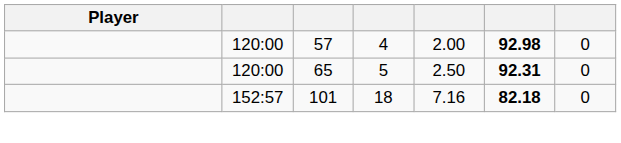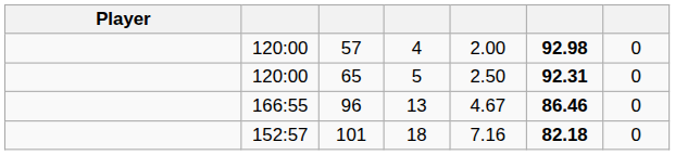 <table class="wikitable sortable" style="text-align:center;">
 <tr>
 <th width="200px">Player</th>
 <th width="60px"></th>
 <th width="50px"></th>
 <th width="50px"></th>
 <th width="60px"></th>
 <th width="60px"></th>
 <th width="50px"></th>
 </tr>
 <tr>
 <td align="left"> </td>
 <td>120:00</td>
 <td>57</td>
 <td>4</td>
 <td>2.00</td>
 <td><strong>92.98</strong></td>
 <td>0</td>
 </tr>
 <tr>
 <td align="left"> </td>
 <td>120:00</td>
 <td>65</td>
 <td>5</td>
 <td>2.50</td>
 <td><strong>92.31</strong></td>
 <td>0</td>
 </tr>
 <tr>
 <td align="left"> </td>
+<td>166:55</td>
+<td>96</td>
+<td>13</td>
+<td>4.67</td>
+<td><strong>86.46</strong></td>
+<td>0</td>
+</tr>
+<tr>
+<td align="left"> </td>
 <td>152:57</td>
 <td>101</td>
 <td>18</td>
 <td>7.16</td>
 <td><strong>82.18</strong></td>
 <td>0</td>
 </tr>
 </table>
